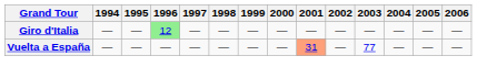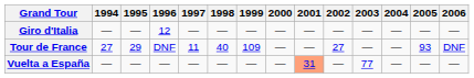 <table class="wikitable plainrowheaders">
 <tr>
 <th scope="col"><a href='#'>Grand Tour</a></th>
 <th scope="col">1994</th>
 <th scope="col">1995</th>
 <th scope="col">1996</th>
 <th scope="col">1997</th>
 <th scope="col">1998</th>
 <th scope="col">1999</th>
 <th scope="col">2000</th>
 <th scope="col">2001</th>
 <th scope="col">2002</th>
 <th scope="col">2003</th>
 <th scope="col">2004</th>
 <th scope="col">2005</th>
 <th scope="col">2006</th>
 </tr>
 <tr style="text-align:center;">
 <th scope="row"> <a href='#'>Giro d'Italia</a></th>
 <td>—</td>
 <td>—</td>
-<td style="background: lightgreen;"><a href='#'>12</a></td>
+<td><a href='#'>12</a></td>
 <td>—</td>
 <td>—</td>
 <td>—</td>
 <td>—</td>
 <td>—</td>
 <td>—</td>
 <td>—</td>
 <td>—</td>
 <td>—</td>
 <td>—</td>
+</tr>
+<tr style="text-align:center;">
+<th scope="row"> <a href='#'>Tour de France</a></th>
+<td><a href='#'>27</a></td>
+<td><a href='#'>29</a></td>
+<td><a href='#'>DNF</a></td>
+<td><a href='#'>11</a></td>
+<td><a href='#'>40</a></td>
+<td><a href='#'>109</a></td>
+<td>—</td>
+<td>—</td>
+<td><a href='#'>27</a></td>
+<td>—</td>
+<td>—</td>
+<td><a href='#'>93</a></td>
+<td><a href='#'>DNF</a></td>
 </tr>
 <tr style="text-align:center;">
 <th scope="row"> <a href='#'>Vuelta a España</a></th>
 <td>—</td>
 <td>—</td>
 <td>—</td>
 <td>—</td>
 <td>—</td>
 <td>—</td>
 <td>—</td>
 <td style="background: lightsalmon;"><a href='#'>31</a></td>
 <td>—</td>
 <td><a href='#'>77</a></td>
 <td>—</td>
 <td>—</td>
 <td>—</td>
 </tr>
 </table>
